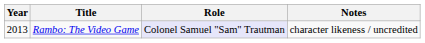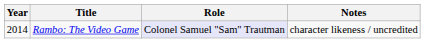 <table class="wikitable sortable">
 <tr>
 <th>Year</th>
 <th>Title</th>
 <th>Role</th>
 <th class="unsortable">Notes</th>
 </tr>
 <tr>
-<td>2013</td>
+<td>2014</td>
 <td><em><a href='#'>Rambo: The Video Game</a></em></td>
 <td style="background: lavender;">Colonel Samuel "Sam" Trautman</td>
 <td>character likeness / uncredited</td>
 </tr>
 </table>
